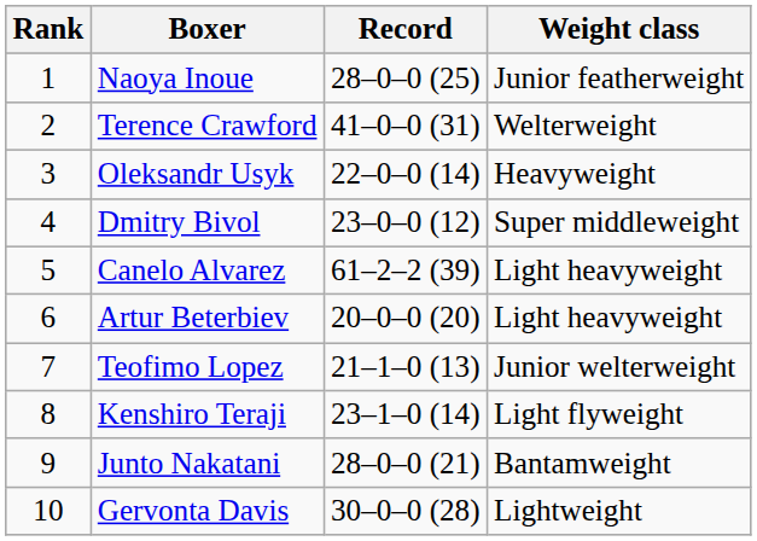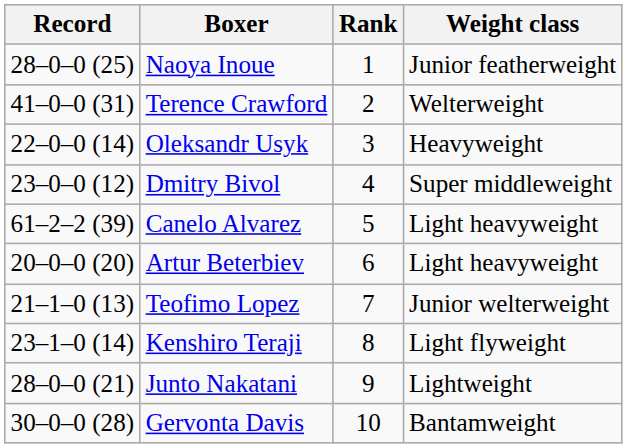 <table class="wikitable">
 <tr>
+<th>Record</th>
+<th>Boxer</th>
 <th>Rank</th>
-<th>Boxer</th>
-<th>Record</th>
 <th>Weight class</th>
 </tr>
 <tr align=center>
+<td align="left">28–0–0 (25)</td>
+<td align="left"> <a href='#'>Naoya Inoue</a></td>
 <td>1</td>
-<td align="left"> <a href='#'>Naoya Inoue</a></td>
-<td align="left">28–0–0 (25)</td>
 <td align="left">Junior featherweight</td>
 </tr>
 <tr align="center">
+<td align="left">41–0–0 (31)</td>
+<td align="left"> <a href='#'>Terence Crawford</a></td>
 <td>2</td>
-<td align="left"> <a href='#'>Terence Crawford</a></td>
-<td align="left">41–0–0 (31)</td>
 <td align="left">Welterweight</td>
 </tr>
 <tr align="center">
+<td align="left">22–0–0 (14)</td>
+<td align="left"> <a href='#'>Oleksandr Usyk</a></td>
 <td>3</td>
-<td align="left"> <a href='#'>Oleksandr Usyk</a></td>
-<td align="left">22–0–0 (14)</td>
 <td align="left">Heavyweight</td>
 </tr>
 <tr align="center">
+<td align="left">23–0–0 (12)</td>
+<td align="left"> <a href='#'>Dmitry Bivol</a></td>
 <td>4</td>
-<td align="left"> <a href='#'>Dmitry Bivol</a></td>
-<td align="left">23–0–0 (12)</td>
 <td align="left">Super middleweight</td>
 </tr>
 <tr align=center>
+<td align="left">61–2–2 (39)</td>
+<td align="left"> <a href='#'>Canelo Alvarez</a></td>
 <td>5</td>
-<td align="left"> <a href='#'>Canelo Alvarez</a></td>
-<td align="left">61–2–2 (39)</td>
 <td align="left">Light heavyweight</td>
 </tr>
 <tr align=center>
+<td align=left>20–0–0 (20)</td>
+<td align=left> <a href='#'>Artur Beterbiev</a></td>
 <td>6</td>
-<td align=left> <a href='#'>Artur Beterbiev</a></td>
-<td align=left>20–0–0 (20)</td>
 <td align=left>Light heavyweight</td>
 </tr>
 <tr align=center>
+<td align="left">21–1–0 (13)</td>
+<td align="left"> <a href='#'>Teofimo Lopez</a></td>
 <td>7</td>
-<td align="left"> <a href='#'>Teofimo Lopez</a></td>
-<td align="left">21–1–0 (13)</td>
 <td align="left">Junior welterweight</td>
 </tr>
 <tr align="center">
+<td align=left>23–1–0 (14)</td>
+<td align=left> <a href='#'>Kenshiro Teraji</a></td>
 <td>8</td>
-<td align=left> <a href='#'>Kenshiro Teraji</a></td>
-<td align=left>23–1–0 (14)</td>
 <td align=left>Light flyweight</td>
 </tr>
 <tr align=center>
+<td align="left">28–0–0 (21)</td>
+<td align="left"> <a href='#'>Junto Nakatani</a></td>
 <td>9</td>
-<td align="left"> <a href='#'>Junto Nakatani</a></td>
-<td align="left">28–0–0 (21)</td>
+<td align="left">Lightweight</td>
+</tr>
+<tr align=center>
+<td align="left">30–0–0 (28)</td>
+<td align="left"> <a href='#'>Gervonta Davis</a></td>
+<td>10</td>
 <td align="left">Bantamweight</td>
 </tr>
-<tr align=center>
-<td>10</td>
-<td align="left"> <a href='#'>Gervonta Davis</a></td>
-<td align="left">30–0–0 (28)</td>
-<td align="left">Lightweight</td>
-</tr>
 </table>
